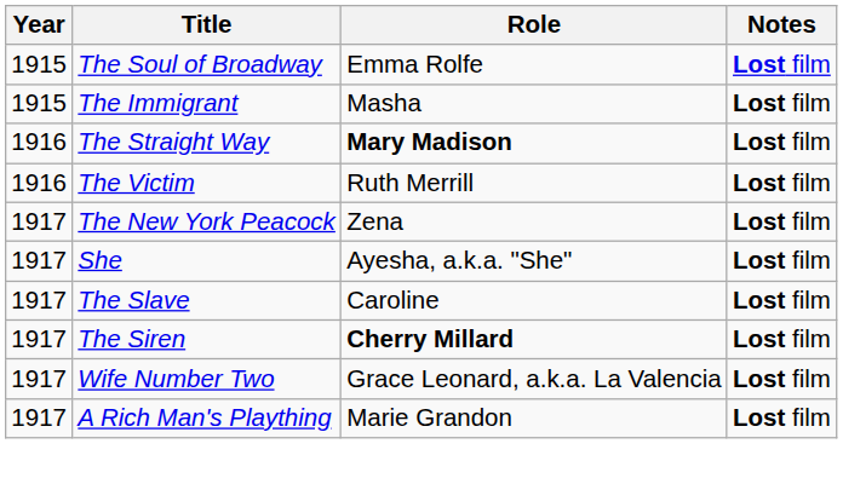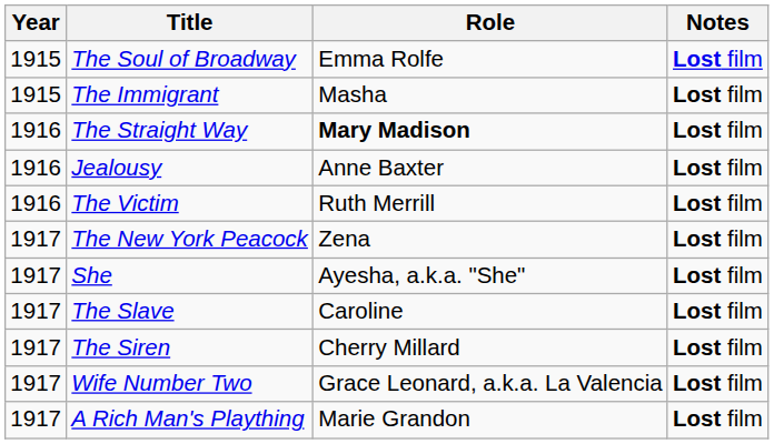 <table class="wikitable sortable">
 <tr>
 <th>Year</th>
 <th>Title</th>
 <th>Role</th>
 <th class="unsortable">Notes</th>
 </tr>
 <tr>
 <td>1915</td>
 <td><em><a href='#'>The Soul of Broadway</a></em></td>
 <td>Emma Rolfe</td>
 <td><a href='#'><strong>Lost</strong> film</a></td>
 </tr>
 <tr>
 <td>1915</td>
 <td><em><a href='#'>The Immigrant</a></em></td>
 <td>Masha</td>
 <td><strong>Lost</strong> film</td>
 </tr>
 <tr>
 <td>1916</td>
 <td><em><a href='#'>The Straight Way</a></em></td>
 <td><strong>Mary Madison</strong></td>
+<td><strong>Lost</strong> film</td>
+</tr>
+<tr>
+<td>1916</td>
+<td><em><a href='#'>Jealousy</a></em></td>
+<td>Anne Baxter</td>
 <td><strong>Lost</strong> film</td>
 </tr>
 <tr>
 <td>1916</td>
 <td><em><a href='#'>The Victim</a></em></td>
 <td>Ruth Merrill</td>
 <td><strong>Lost</strong> film</td>
 </tr>
 <tr>
 <td>1917</td>
 <td><em><a href='#'>The New York Peacock</a></em></td>
 <td>Zena</td>
 <td><strong>Lost</strong> film</td>
 </tr>
 <tr>
 <td>1917</td>
 <td><em><a href='#'>She</a></em></td>
 <td>Ayesha, a.k.a. "She"</td>
 <td><strong>Lost</strong> film</td>
 </tr>
 <tr>
 <td>1917</td>
 <td><em><a href='#'>The Slave</a></em></td>
 <td>Caroline</td>
 <td><strong>Lost</strong> film</td>
 </tr>
 <tr>
 <td>1917</td>
 <td><em><a href='#'>The Siren</a></em></td>
-<td><strong>Cherry Millard</strong></td>
+<td>Cherry Millard</td>
 <td><strong>Lost</strong> film</td>
 </tr>
 <tr>
 <td>1917</td>
 <td><em><a href='#'>Wife Number Two</a></em></td>
 <td>Grace Leonard, a.k.a. La Valencia</td>
 <td><strong>Lost</strong> film</td>
 </tr>
 <tr>
 <td>1917</td>
 <td><em><a href='#'>A Rich Man's Plaything</a></em></td>
 <td>Marie Grandon</td>
 <td><strong>Lost</strong> film</td>
 </tr>
 </table>
